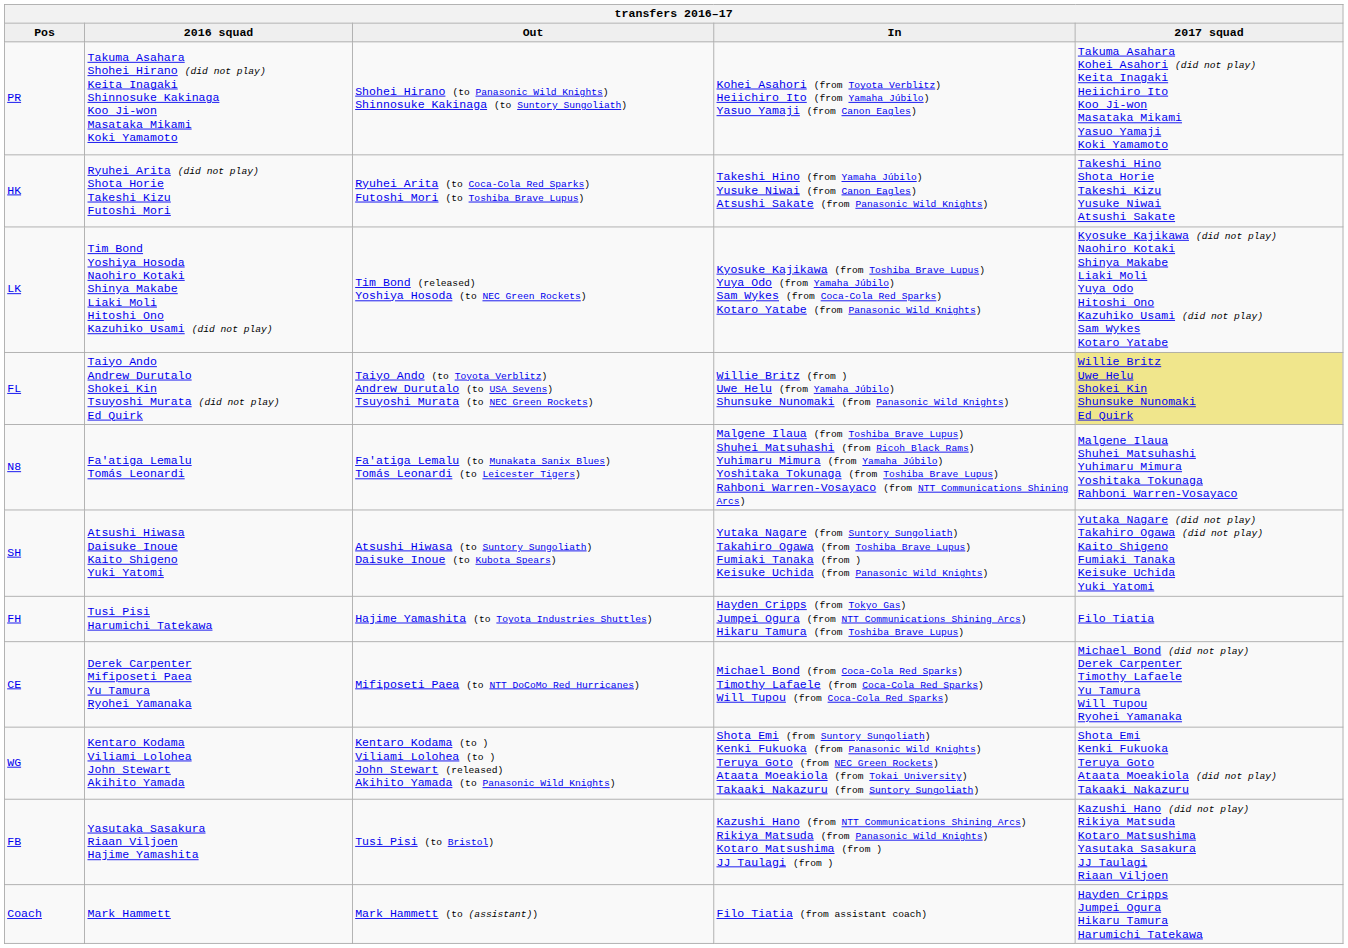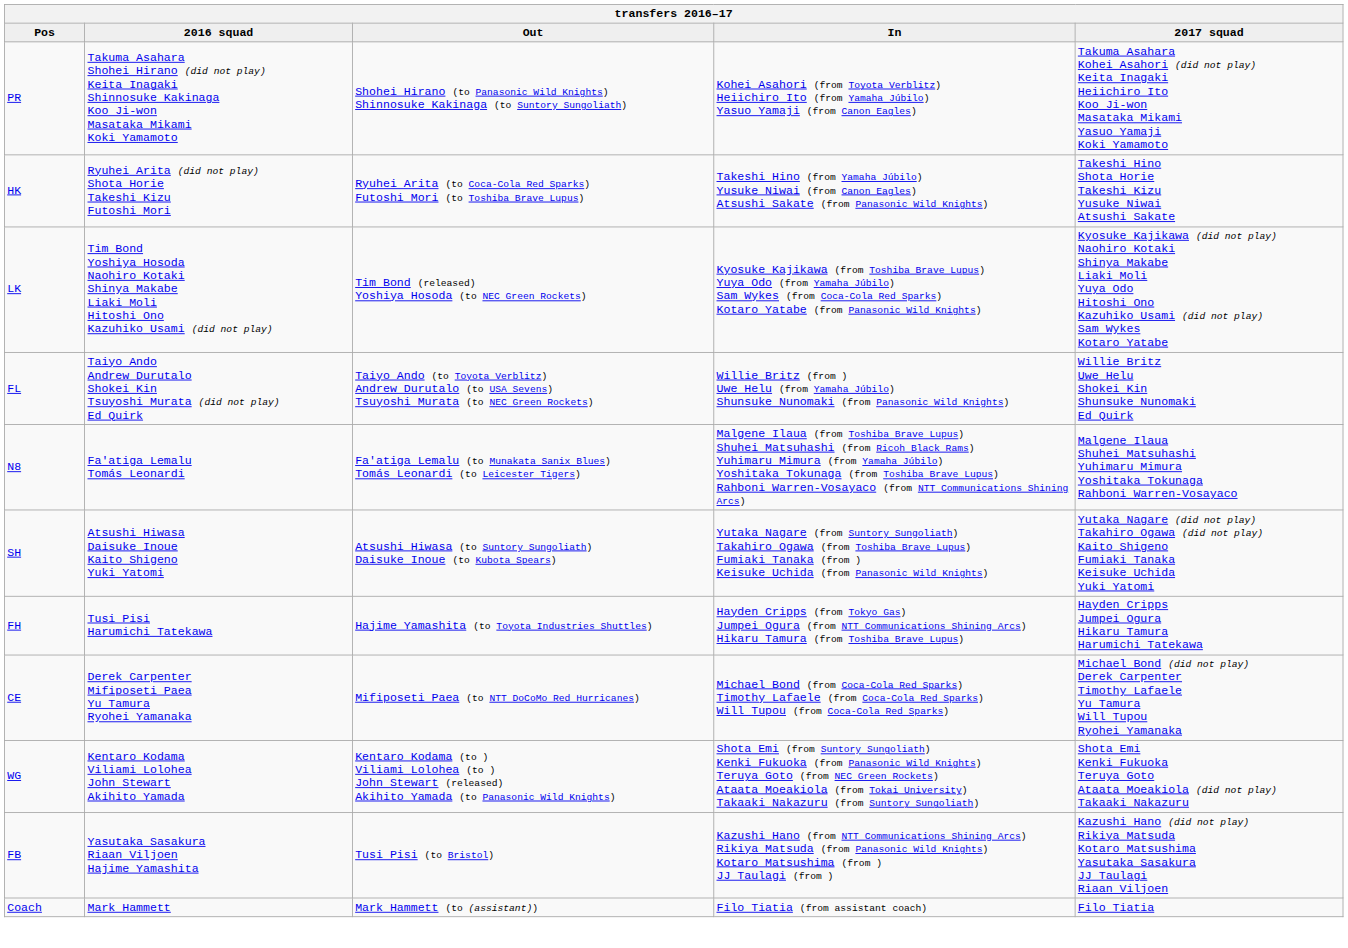 <table class="wikitable" style="text-align: left; width:95%">
 <tr>
 <th colspan="100%"> transfers 2016–17</th>
 </tr>
 <tr>
 <th style="background:#efefef; width:6%;">Pos</th>
 <th style="background:#efefef; width:20%;">2016 squad</th>
 <th style="background:#efefef; width:27%;">Out</th>
 <th style="background:#efefef; width:27%;">In</th>
 <th style="background:#efefef; width:20%;">2017 squad</th>
 </tr>
 <tr>
 <td><a href='#'>PR</a></td>
 <td> <a href='#'>Takuma Asahara</a><br> <a href='#'>Shohei Hirano</a> <small><em>(did not play)</em></small> <br> <a href='#'>Keita Inagaki</a> <br> <a href='#'>Shinnosuke Kakinaga</a> <br> <a href='#'>Koo Ji-won</a> <br> <a href='#'>Masataka Mikami</a> <br> <a href='#'>Koki Yamamoto</a></td>
 <td>  <a href='#'>Shohei Hirano</a> <small>(to <a href='#'>Panasonic Wild Knights</a>)</small> <br>  <a href='#'>Shinnosuke Kakinaga</a> <small>(to <a href='#'>Suntory Sungoliath</a>)</small></td>
 <td>  <a href='#'>Kohei Asahori</a> <small>(from <a href='#'>Toyota Verblitz</a>)</small> <br>  <a href='#'>Heiichiro Ito</a> <small>(from <a href='#'>Yamaha Júbilo</a>)</small> <br>  <a href='#'>Yasuo Yamaji</a> <small>(from <a href='#'>Canon Eagles</a>)</small></td>
 <td> <a href='#'>Takuma Asahara</a> <br> <a href='#'>Kohei Asahori</a> <small><em>(did not play)</em></small> <br> <a href='#'>Keita Inagaki</a> <br> <a href='#'>Heiichiro Ito</a> <br> <a href='#'>Koo Ji-won</a> <br> <a href='#'>Masataka Mikami</a> <br> <a href='#'>Yasuo Yamaji</a> <br> <a href='#'>Koki Yamamoto</a></td>
 </tr>
 <tr>
 <td><a href='#'>HK</a></td>
 <td> <a href='#'>Ryuhei Arita</a> <small><em>(did not play)</em></small> <br> <a href='#'>Shota Horie</a> <br> <a href='#'>Takeshi Kizu</a> <br> <a href='#'>Futoshi Mori</a></td>
 <td>  <a href='#'>Ryuhei Arita</a> <small>(to <a href='#'>Coca-Cola Red Sparks</a>)</small> <br>  <a href='#'>Futoshi Mori</a> <small>(to <a href='#'>Toshiba Brave Lupus</a>)</small></td>
 <td>  <a href='#'>Takeshi Hino</a> <small>(from <a href='#'>Yamaha Júbilo</a>)</small> <br>  <a href='#'>Yusuke Niwai</a> <small>(from <a href='#'>Canon Eagles</a>)</small> <br>  <a href='#'>Atsushi Sakate</a> <small>(from <a href='#'>Panasonic Wild Knights</a>)</small></td>
 <td> <a href='#'>Takeshi Hino</a> <br> <a href='#'>Shota Horie</a> <br> <a href='#'>Takeshi Kizu</a> <br> <a href='#'>Yusuke Niwai</a> <br> <a href='#'>Atsushi Sakate</a></td>
 </tr>
 <tr>
 <td><a href='#'>LK</a></td>
 <td> <a href='#'>Tim Bond</a> <br> <a href='#'>Yoshiya Hosoda</a> <br> <a href='#'>Naohiro Kotaki</a> <br> <a href='#'>Shinya Makabe</a> <br> <a href='#'>Liaki Moli</a> <br> <a href='#'>Hitoshi Ono</a> <br> <a href='#'>Kazuhiko Usami</a> <small><em>(did not play)</em></small></td>
 <td>  <a href='#'>Tim Bond</a> <small>(released)</small> <br>  <a href='#'>Yoshiya Hosoda</a> <small>(to <a href='#'>NEC Green Rockets</a>)</small></td>
 <td>  <a href='#'>Kyosuke Kajikawa</a> <small>(from <a href='#'>Toshiba Brave Lupus</a>)</small> <br>  <a href='#'>Yuya Odo</a> <small>(from <a href='#'>Yamaha Júbilo</a>)</small> <br>  <a href='#'>Sam Wykes</a> <small>(from <a href='#'>Coca-Cola Red Sparks</a>)</small> <br>  <a href='#'>Kotaro Yatabe</a> <small>(from <a href='#'>Panasonic Wild Knights</a>)</small></td>
 <td> <a href='#'>Kyosuke Kajikawa</a> <small><em>(did not play)</em></small> <br> <a href='#'>Naohiro Kotaki</a> <br> <a href='#'>Shinya Makabe</a> <br> <a href='#'>Liaki Moli</a> <br> <a href='#'>Yuya Odo</a> <br> <a href='#'>Hitoshi Ono</a> <br> <a href='#'>Kazuhiko Usami</a> <small><em>(did not play)</em></small> <br> <a href='#'>Sam Wykes</a> <br> <a href='#'>Kotaro Yatabe</a></td>
 </tr>
 <tr>
 <td><a href='#'>FL</a></td>
 <td> <a href='#'>Taiyo Ando</a> <br> <a href='#'>Andrew Durutalo</a> <br> <a href='#'>Shokei Kin</a> <br> <a href='#'>Tsuyoshi Murata</a> <small><em>(did not play)</em></small> <br> <a href='#'>Ed Quirk</a></td>
 <td>  <a href='#'>Taiyo Ando</a> <small>(to <a href='#'>Toyota Verblitz</a>)</small> <br>  <a href='#'>Andrew Durutalo</a> <small>(to  <a href='#'>USA Sevens</a>)</small> <br>  <a href='#'>Tsuyoshi Murata</a> <small>(to <a href='#'>NEC Green Rockets</a>)</small></td>
 <td>  <a href='#'>Willie Britz</a> <small>(from )</small> <br>  <a href='#'>Uwe Helu</a> <small>(from <a href='#'>Yamaha Júbilo</a>)</small> <br>  <a href='#'>Shunsuke Nunomaki</a> <small>(from <a href='#'>Panasonic Wild Knights</a>)</small></td>
-<td style="background: khaki;"> <a href='#'>Willie Britz</a> <br> <a href='#'>Uwe Helu</a> <br> <a href='#'>Shokei Kin</a> <br> <a href='#'>Shunsuke Nunomaki</a> <br> <a href='#'>Ed Quirk</a></td>
+<td> <a href='#'>Willie Britz</a> <br> <a href='#'>Uwe Helu</a> <br> <a href='#'>Shokei Kin</a> <br> <a href='#'>Shunsuke Nunomaki</a> <br> <a href='#'>Ed Quirk</a></td>
 </tr>
 <tr>
 <td><a href='#'>N8</a></td>
 <td> <a href='#'>Fa'atiga Lemalu</a> <br> <a href='#'>Tomás Leonardi</a></td>
 <td>  <a href='#'>Fa'atiga Lemalu</a> <small>(to <a href='#'>Munakata Sanix Blues</a>)</small> <br>  <a href='#'>Tomás Leonardi</a> <small>(to  <a href='#'>Leicester Tigers</a>)</small></td>
 <td>  <a href='#'>Malgene Ilaua</a> <small>(from <a href='#'>Toshiba Brave Lupus</a>)</small> <br>  <a href='#'>Shuhei Matsuhashi</a> <small>(from <a href='#'>Ricoh Black Rams</a>)</small> <br>  <a href='#'>Yuhimaru Mimura</a> <small>(from <a href='#'>Yamaha Júbilo</a>)</small> <br>  <a href='#'>Yoshitaka Tokunaga</a> <small>(from <a href='#'>Toshiba Brave Lupus</a>)</small> <br>  <a href='#'>Rahboni Warren-Vosayaco</a> <small>(from <a href='#'>NTT Communications Shining Arcs</a>)</small></td>
 <td> <a href='#'>Malgene Ilaua</a> <br> <a href='#'>Shuhei Matsuhashi</a> <br> <a href='#'>Yuhimaru Mimura</a> <br> <a href='#'>Yoshitaka Tokunaga</a> <br> <a href='#'>Rahboni Warren-Vosayaco</a></td>
 </tr>
 <tr>
 <td><a href='#'>SH</a></td>
 <td> <a href='#'>Atsushi Hiwasa</a> <br> <a href='#'>Daisuke Inoue</a> <br> <a href='#'>Kaito Shigeno</a> <br> <a href='#'>Yuki Yatomi</a></td>
 <td>  <a href='#'>Atsushi Hiwasa</a> <small>(to <a href='#'>Suntory Sungoliath</a>)</small> <br>  <a href='#'>Daisuke Inoue</a> <small>(to <a href='#'>Kubota Spears</a>)</small></td>
 <td>  <a href='#'>Yutaka Nagare</a> <small>(from <a href='#'>Suntory Sungoliath</a>)</small> <br>  <a href='#'>Takahiro Ogawa</a> <small>(from <a href='#'>Toshiba Brave Lupus</a>)</small> <br>  <a href='#'>Fumiaki Tanaka</a> <small>(from )</small> <br>  <a href='#'>Keisuke Uchida</a> <small>(from <a href='#'>Panasonic Wild Knights</a>)</small></td>
 <td> <a href='#'>Yutaka Nagare</a> <small><em>(did not play)</em></small> <br> <a href='#'>Takahiro Ogawa</a> <small><em>(did not play)</em></small> <br> <a href='#'>Kaito Shigeno</a> <br> <a href='#'>Fumiaki Tanaka</a> <br> <a href='#'>Keisuke Uchida</a> <br> <a href='#'>Yuki Yatomi</a></td>
 </tr>
 <tr>
 <td><a href='#'>FH</a></td>
 <td> <a href='#'>Tusi Pisi</a> <br> <a href='#'>Harumichi Tatekawa</a></td>
 <td>  <a href='#'>Hajime Yamashita</a> <small>(to <a href='#'>Toyota Industries Shuttles</a>)</small></td>
 <td>  <a href='#'>Hayden Cripps</a> <small>(from <a href='#'>Tokyo Gas</a>)</small> <br>  <a href='#'>Jumpei Ogura</a> <small>(from <a href='#'>NTT Communications Shining Arcs</a>)</small> <br>  <a href='#'>Hikaru Tamura</a> <small>(from <a href='#'>Toshiba Brave Lupus</a>)</small></td>
-<td> <a href='#'>Filo Tiatia</a></td>
+<td> <a href='#'>Hayden Cripps</a> <br> <a href='#'>Jumpei Ogura</a> <br> <a href='#'>Hikaru Tamura</a> <br> <a href='#'>Harumichi Tatekawa</a></td>
 </tr>
 <tr>
 <td><a href='#'>CE</a></td>
 <td> <a href='#'>Derek Carpenter</a> <br> <a href='#'>Mifiposeti Paea</a> <br> <a href='#'>Yu Tamura</a> <br> <a href='#'>Ryohei Yamanaka</a></td>
 <td>  <a href='#'>Mifiposeti Paea</a> <small>(to <a href='#'>NTT DoCoMo Red Hurricanes</a>)</small></td>
 <td>  <a href='#'>Michael Bond</a> <small>(from <a href='#'>Coca-Cola Red Sparks</a>)</small> <br>  <a href='#'>Timothy Lafaele</a> <small>(from <a href='#'>Coca-Cola Red Sparks</a>)</small> <br>  <a href='#'>Will Tupou</a> <small>(from <a href='#'>Coca-Cola Red Sparks</a>)</small></td>
 <td> <a href='#'>Michael Bond</a> <small><em>(did not play)</em></small> <br> <a href='#'>Derek Carpenter</a> <br> <a href='#'>Timothy Lafaele</a> <br> <a href='#'>Yu Tamura</a> <br> <a href='#'>Will Tupou</a> <br> <a href='#'>Ryohei Yamanaka</a></td>
 </tr>
 <tr>
 <td><a href='#'>WG</a></td>
 <td> <a href='#'>Kentaro Kodama</a> <br> <a href='#'>Viliami Lolohea</a> <br> <a href='#'>John Stewart</a> <br> <a href='#'>Akihito Yamada</a></td>
 <td>  <a href='#'>Kentaro Kodama</a> <small>(to )</small> <br>  <a href='#'>Viliami Lolohea</a> <small>(to )</small> <br>  <a href='#'>John Stewart</a> <small>(released)</small> <br>  <a href='#'>Akihito Yamada</a> <small>(to <a href='#'>Panasonic Wild Knights</a>)</small></td>
 <td>  <a href='#'>Shota Emi</a> <small>(from <a href='#'>Suntory Sungoliath</a>)</small> <br>  <a href='#'>Kenki Fukuoka</a> <small>(from <a href='#'>Panasonic Wild Knights</a>)</small> <br>  <a href='#'>Teruya Goto</a> <small>(from <a href='#'>NEC Green Rockets</a>)</small> <br>  <a href='#'>Ataata Moeakiola</a> <small>(from <a href='#'>Tokai University</a>)</small> <br>  <a href='#'>Takaaki Nakazuru</a> <small>(from <a href='#'>Suntory Sungoliath</a>)</small></td>
 <td> <a href='#'>Shota Emi</a> <br> <a href='#'>Kenki Fukuoka</a> <br> <a href='#'>Teruya Goto</a> <br> <a href='#'>Ataata Moeakiola</a> <small><em>(did not play)</em></small> <br> <a href='#'>Takaaki Nakazuru</a></td>
 </tr>
 <tr>
 <td><a href='#'>FB</a></td>
 <td> <a href='#'>Yasutaka Sasakura</a> <br> <a href='#'>Riaan Viljoen</a> <br> <a href='#'>Hajime Yamashita</a></td>
 <td>  <a href='#'>Tusi Pisi</a> <small>(to  <a href='#'>Bristol</a>)</small></td>
 <td>  <a href='#'>Kazushi Hano</a> <small>(from <a href='#'>NTT Communications Shining Arcs</a>)</small> <br>  <a href='#'>Rikiya Matsuda</a> <small>(from <a href='#'>Panasonic Wild Knights</a>)</small> <br>  <a href='#'>Kotaro Matsushima</a> <small>(from )</small> <br>  <a href='#'>JJ Taulagi</a> <small>(from )</small></td>
 <td> <a href='#'>Kazushi Hano</a> <small><em>(did not play)</em></small> <br> <a href='#'>Rikiya Matsuda</a> <br> <a href='#'>Kotaro Matsushima</a> <br> <a href='#'>Yasutaka Sasakura</a> <br> <a href='#'>JJ Taulagi</a> <br> <a href='#'>Riaan Viljoen</a></td>
 </tr>
 <tr>
 <td><a href='#'>Coach</a></td>
 <td> <a href='#'>Mark Hammett</a></td>
 <td>  <a href='#'>Mark Hammett</a> <small>(to  <em>(assistant)</em>)</small></td>
 <td>  <a href='#'>Filo Tiatia</a> <small>(from assistant coach)</small></td>
-<td> <a href='#'>Hayden Cripps</a> <br> <a href='#'>Jumpei Ogura</a> <br> <a href='#'>Hikaru Tamura</a> <br> <a href='#'>Harumichi Tatekawa</a></td>
+<td> <a href='#'>Filo Tiatia</a></td>
 </tr>
 </table>
